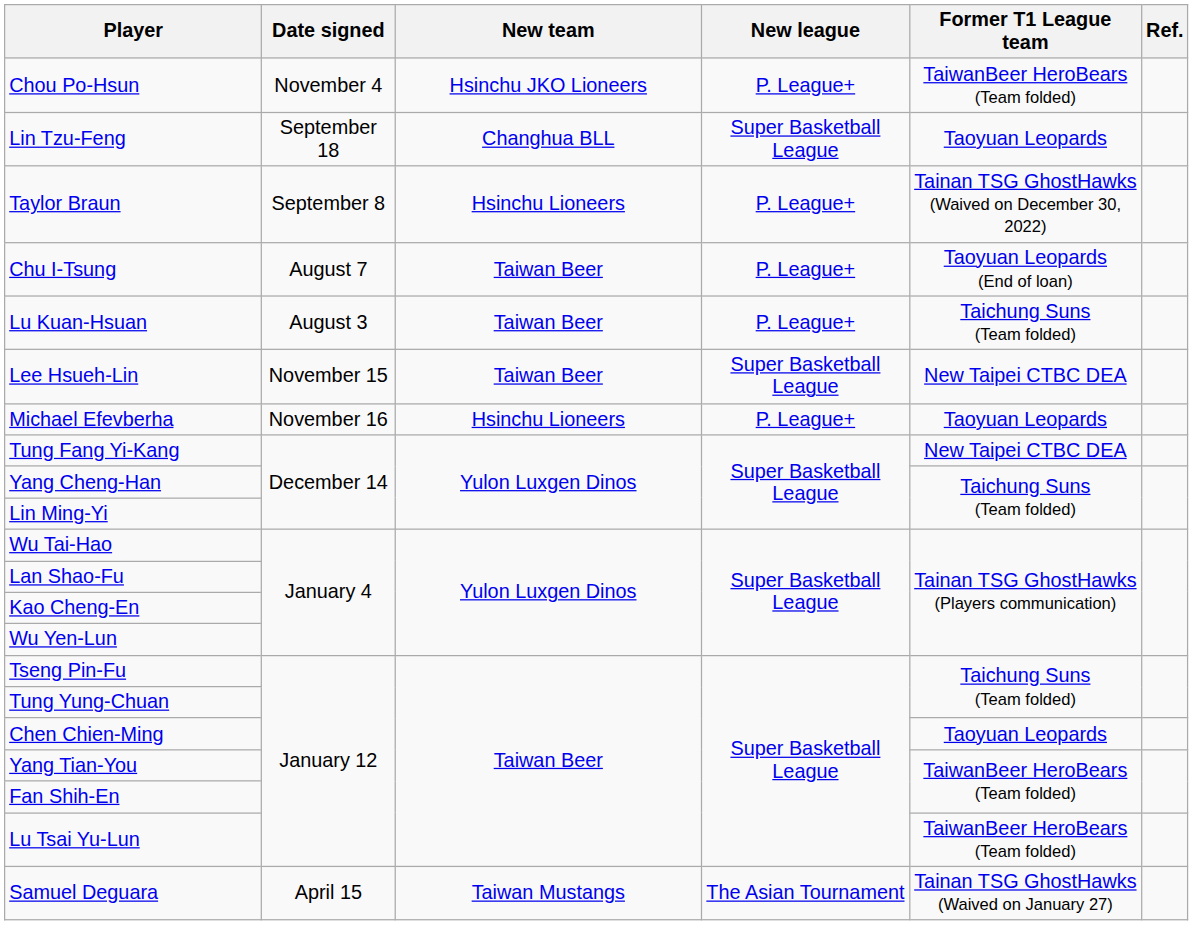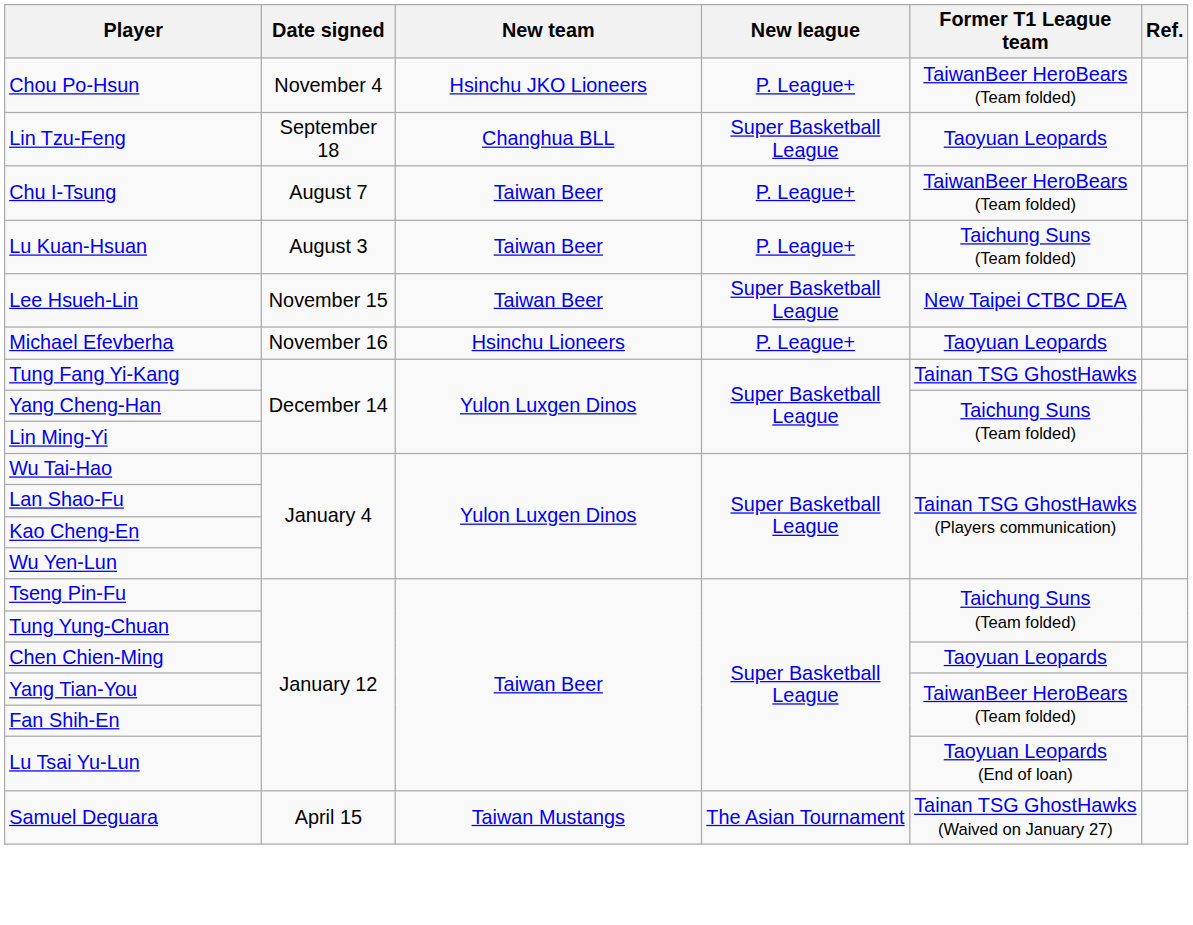 <table class="wikitable sortable" style="text-align:left">
 <tr>
 <th style="width:200px">Player</th>
 <th style="width:100px">Date signed</th>
 <th style="width:240px">New team</th>
 <th style="width:160px">New league</th>
 <th style="width:180px">Former T1 League team</th>
 <th class="unsortable">Ref.</th>
 </tr>
 <tr>
 <td align="left"><a href='#'>Chou Po-Hsun</a></td>
 <td align="center">November 4</td>
 <td align="center"><a href='#'>Hsinchu JKO Lioneers</a></td>
 <td align="center"><a href='#'>P. League+</a></td>
 <td align="center"><a href='#'>TaiwanBeer HeroBears</a><br><small>(Team folded)</small></td>
 <td align="center"></td>
 </tr>
 <tr>
 <td align="left"><a href='#'>Lin Tzu-Feng</a></td>
 <td align="center">September 18</td>
 <td align="center"><a href='#'>Changhua BLL</a></td>
 <td align="center"><a href='#'>Super Basketball League</a></td>
 <td align="center"><a href='#'>Taoyuan Leopards</a></td>
 <td align="center"></td>
 </tr>
 <tr>
-<td align="left"><a href='#'>Taylor Braun</a></td>
-<td align="center">September 8</td>
-<td align="center"><a href='#'>Hsinchu Lioneers</a></td>
-<td align="center"><a href='#'>P. League+</a></td>
-<td align="center"><a href='#'>Tainan TSG GhostHawks</a><br><small>(Waived on December 30, 2022)</small></td>
-<td align="center"></td>
-</tr>
-<tr>
 <td align="left"><a href='#'>Chu I-Tsung</a></td>
 <td align="center">August 7</td>
 <td align="center"><a href='#'>Taiwan Beer</a></td>
 <td align="center"><a href='#'>P. League+</a></td>
-<td align="center"><a href='#'>Taoyuan Leopards</a><br><small>(End of loan)</small></td>
+<td align="center"><a href='#'>TaiwanBeer HeroBears</a><br><small>(Team folded)</small></td>
 <td align="center"></td>
 </tr>
 <tr>
 <td align="left"><a href='#'>Lu Kuan-Hsuan</a></td>
 <td align="center">August 3</td>
 <td align="center"><a href='#'>Taiwan Beer</a></td>
 <td align="center"><a href='#'>P. League+</a></td>
 <td align="center"><a href='#'>Taichung Suns</a><br><small>(Team folded)</small></td>
 <td align="center"></td>
 </tr>
 <tr>
 <td align="left"><a href='#'>Lee Hsueh-Lin</a></td>
 <td align="center">November 15</td>
 <td align="center"><a href='#'>Taiwan Beer</a></td>
 <td align="center"><a href='#'>Super Basketball League</a></td>
 <td align="center"><a href='#'>New Taipei CTBC DEA</a></td>
 <td align="center"></td>
 </tr>
 <tr>
 <td align="left"><a href='#'>Michael Efevberha</a></td>
 <td align="center">November 16</td>
 <td align="center"><a href='#'>Hsinchu Lioneers</a></td>
 <td align="center"><a href='#'>P. League+</a></td>
 <td align="center"><a href='#'>Taoyuan Leopards</a></td>
 <td align="center"></td>
 </tr>
 <tr>
 <td align="left"><a href='#'>Tung Fang Yi-Kang</a></td>
 <td rowspan=3 align="center">December 14</td>
 <td rowspan=3 align="center"><a href='#'>Yulon Luxgen Dinos</a></td>
 <td rowspan=3 align="center"><a href='#'>Super Basketball League</a></td>
-<td align="center"><a href='#'>New Taipei CTBC DEA</a></td>
+<td align="center"><a href='#'>Tainan TSG GhostHawks</a></td>
 <td align="center"></td>
 </tr>
 <tr>
 <td align="left"><a href='#'>Yang Cheng-Han</a></td>
 <td rowspan=2 align="center"><a href='#'>Taichung Suns</a><br><small>(Team folded)</small></td>
 <td rowspan=2 align="center"></td>
 </tr>
 <tr>
 <td align="left"><a href='#'>Lin Ming-Yi</a></td>
 </tr>
 <tr>
 <td align="left"><a href='#'>Wu Tai-Hao</a></td>
 <td rowspan=4 align="center">January 4</td>
 <td rowspan=4 align="center"><a href='#'>Yulon Luxgen Dinos</a></td>
 <td rowspan=4 align="center"><a href='#'>Super Basketball League</a></td>
 <td rowspan=4 align="center"><a href='#'>Tainan TSG GhostHawks</a><br><small>(Players communication)</small></td>
 <td rowspan=4 align="center"></td>
 </tr>
 <tr>
 <td align="left"><a href='#'>Lan Shao-Fu</a></td>
 </tr>
 <tr>
 <td align="left"><a href='#'>Kao Cheng-En</a></td>
 </tr>
 <tr>
 <td align="left"><a href='#'>Wu Yen-Lun</a></td>
 </tr>
 <tr>
 <td align="left"><a href='#'>Tseng Pin-Fu</a></td>
 <td rowspan=6 align="center">January 12</td>
 <td rowspan=6 align="center"><a href='#'>Taiwan Beer</a></td>
 <td rowspan=6 align="center"><a href='#'>Super Basketball League</a></td>
 <td rowspan=2 align="center"><a href='#'>Taichung Suns</a><br><small>(Team folded)</small></td>
 <td rowspan=2 align="center"></td>
 </tr>
 <tr>
 <td align="left"><a href='#'>Tung Yung-Chuan</a></td>
 </tr>
 <tr>
 <td align="left"><a href='#'>Chen Chien-Ming</a></td>
 <td align="center"><a href='#'>Taoyuan Leopards</a></td>
 <td align="center"></td>
 </tr>
 <tr>
 <td align="left"><a href='#'>Yang Tian-You</a></td>
 <td rowspan=2 align="center"><a href='#'>TaiwanBeer HeroBears</a><br><small>(Team folded)</small></td>
 <td rowspan=2 align="center"></td>
 </tr>
 <tr>
 <td align="left"><a href='#'>Fan Shih-En</a></td>
 </tr>
 <tr>
 <td align="left"><a href='#'>Lu Tsai Yu-Lun</a></td>
-<td align="center"><a href='#'>TaiwanBeer HeroBears</a><br><small>(Team folded)</small></td>
+<td align="center"><a href='#'>Taoyuan Leopards</a><br><small>(End of loan)</small></td>
 <td align="center"></td>
 </tr>
 <tr>
 <td align="left"><a href='#'>Samuel Deguara</a></td>
 <td align="center">April 15</td>
 <td align="center"><a href='#'>Taiwan Mustangs</a></td>
 <td align="center"><a href='#'>The Asian Tournament</a></td>
 <td align="center"><a href='#'>Tainan TSG GhostHawks</a><br><small>(Waived on January 27)</small></td>
 <td align="center"></td>
 </tr>
 </table>
